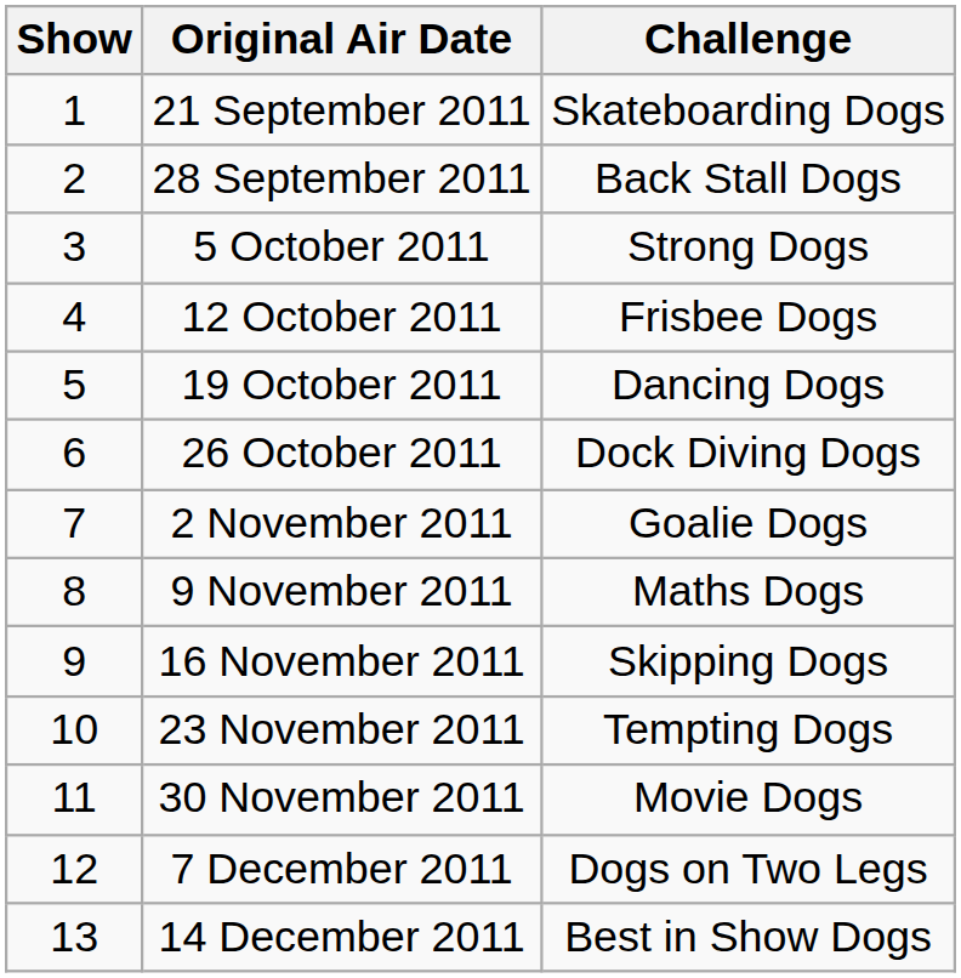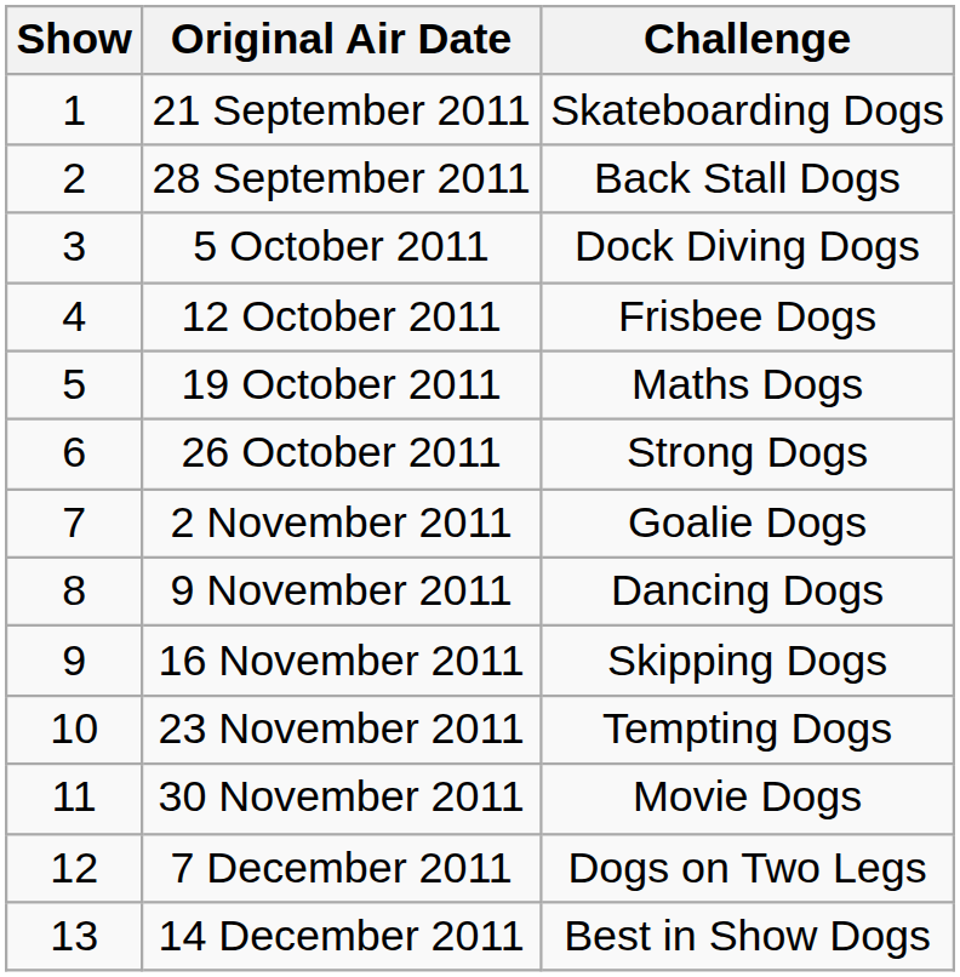 <table class="wikitable"  style="text-align:center;">
 <tr>
 <th>Show</th>
 <th>Original Air Date</th>
 <th>Challenge</th>
 </tr>
 <tr>
 <td>1</td>
 <td>21 September 2011</td>
 <td>Skateboarding Dogs</td>
 </tr>
 <tr>
 <td>2</td>
 <td>28 September 2011</td>
 <td>Back Stall Dogs</td>
 </tr>
 <tr>
 <td>3</td>
 <td>5 October 2011</td>
-<td>Strong Dogs</td>
+<td>Dock Diving Dogs</td>
 </tr>
 <tr>
 <td>4</td>
 <td>12 October 2011</td>
 <td>Frisbee Dogs</td>
 </tr>
 <tr>
 <td>5</td>
 <td>19 October 2011</td>
-<td>Dancing Dogs</td>
+<td>Maths Dogs</td>
 </tr>
 <tr>
 <td>6</td>
 <td>26 October 2011</td>
-<td>Dock Diving Dogs</td>
+<td>Strong Dogs</td>
 </tr>
 <tr>
 <td>7</td>
 <td>2 November 2011</td>
 <td>Goalie Dogs</td>
 </tr>
 <tr>
 <td>8</td>
 <td>9 November 2011</td>
-<td>Maths Dogs</td>
+<td>Dancing Dogs</td>
 </tr>
 <tr>
 <td>9</td>
 <td>16 November 2011</td>
 <td>Skipping Dogs</td>
 </tr>
 <tr>
 <td>10</td>
 <td>23 November 2011</td>
 <td>Tempting Dogs</td>
 </tr>
 <tr>
 <td>11</td>
 <td>30 November 2011</td>
 <td>Movie Dogs</td>
 </tr>
 <tr>
 <td>12</td>
 <td>7 December 2011</td>
 <td>Dogs on Two Legs</td>
 </tr>
 <tr>
 <td>13</td>
 <td>14 December 2011</td>
 <td>Best in Show Dogs</td>
 </tr>
 </table>
